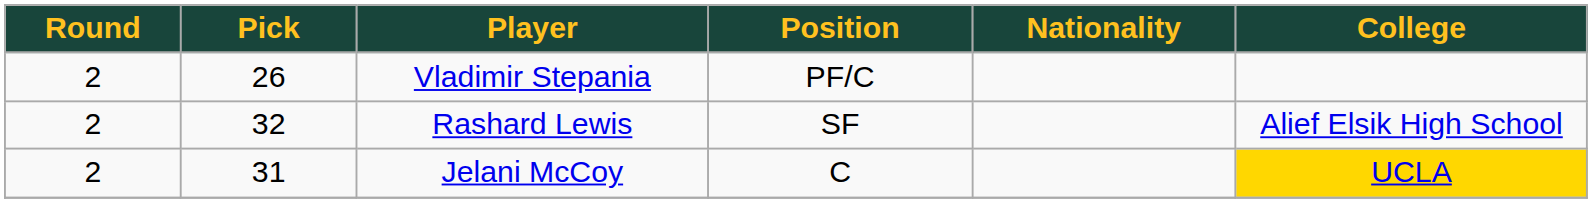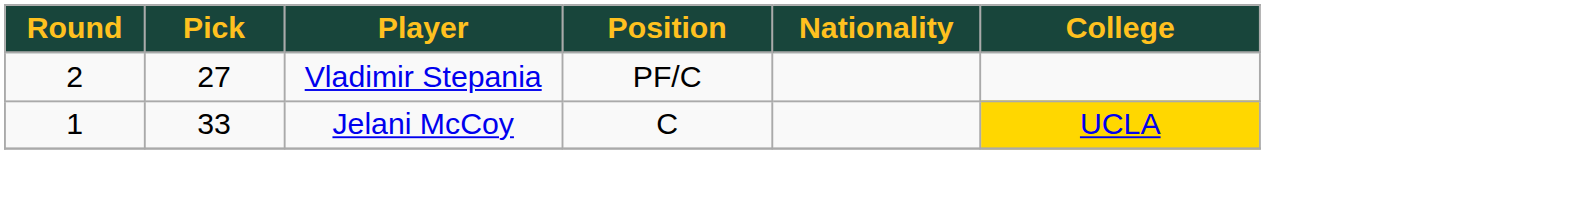 <table class="wikitable sortable sortable">
 <tr>
 <th style="background:#18453B; color:#ffc11f" width="10%">Round</th>
 <th style="background:#18453B; color:#ffc11f" width="10%">Pick</th>
 <th style="background:#18453B; color:#ffc11f" width="20%">Player</th>
 <th style="background:#18453B; color:#ffc11f" width="15%">Position</th>
 <th style="background:#18453B; color:#ffc11f" width="15%">Nationality</th>
 <th style="background:#18453B; color:#ffc11f" width="20%">College</th>
 </tr>
 <tr style="text-align: center">
 <td>2</td>
-<td>26</td>
+<td>27</td>
 <td><a href='#'>Vladimir Stepania</a></td>
 <td>PF/C</td>
 <td></td>
 <td></td>
 </tr>
 <tr style="text-align: center">
-<td>2</td>
-<td>32</td>
-<td><a href='#'>Rashard Lewis</a></td>
-<td>SF</td>
-<td></td>
-<td><a href='#'>Alief Elsik High School</a></td>
-</tr>
-<tr style="text-align: center">
-<td>2</td>
-<td>31</td>
+<td>1</td>
+<td>33</td>
 <td><a href='#'>Jelani McCoy</a></td>
 <td>C</td>
 <td></td>
 <td style="background: gold;"><a href='#'>UCLA</a></td>
 </tr>
 <tr>
 </tr>
 </table>
